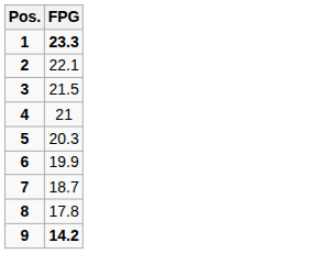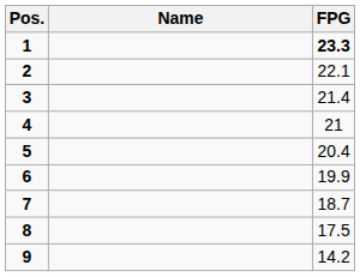 <table class="wikitable" style="text-align:center; font-size:90%;">
 <tr>
 <th width=30px>Pos.</th>
+<th width=220px>Name</th>
 <th width=20px>FPG</th>
 </tr>
 <tr>
 <td><strong>1</strong></td>
+<td align=left><strong></strong></td>
 <td><strong>23.3</strong></td>
 </tr>
 <tr>
 <td><strong>2</strong></td>
+<td align=left></td>
 <td>22.1</td>
 </tr>
 <tr>
 <td><strong>3</strong></td>
-<td>21.5</td>
+<td align=left></td>
+<td>21.4</td>
 </tr>
 <tr>
 <td><strong>4</strong></td>
+<td align=left></td>
 <td>21</td>
 </tr>
 <tr>
 <td><strong>5</strong></td>
-<td>20.3</td>
+<td align=left></td>
+<td>20.4</td>
 </tr>
 <tr>
 <td><strong>6</strong></td>
+<td align=left></td>
 <td>19.9</td>
 </tr>
 <tr>
 <td><strong>7</strong></td>
+<td align=left></td>
 <td>18.7</td>
 </tr>
 <tr>
 <td><strong>8</strong></td>
-<td>17.8</td>
+<td align=left></td>
+<td>17.5</td>
 </tr>
 <tr>
 <td><strong>9</strong></td>
-<td><strong>14.2</strong></td>
+<td align=left></td>
+<td>14.2</td>
 </tr>
 </table>
